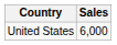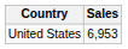 <table class="wikitable">
 <tr>
 <th>Country</th>
 <th>Sales</th>
 </tr>
 <tr>
 <td>United States</td>
-<td style="text-align:center;">6,000</td>
+<td style="text-align:center;">6,953</td>
 </tr>
 </table>
